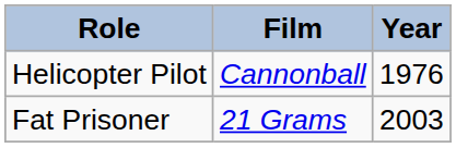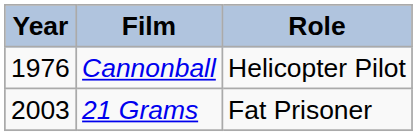 <table class="wikitable" style="font-size:95%;">
 <tr>
+<th style="background:#B0C4DE;">Year</th>
+<th style="background:#B0C4DE;">Film</th>
 <th style="background:#B0C4DE;">Role</th>
-<th style="background:#B0C4DE;">Film</th>
-<th style="background:#B0C4DE;">Year</th>
 </tr>
 <tr>
+<td>1976</td>
+<td><em><a href='#'>Cannonball</a></em></td>
 <td>Helicopter Pilot</td>
-<td><em><a href='#'>Cannonball</a></em></td>
-<td>1976</td>
 </tr>
 <tr>
+<td>2003</td>
+<td><em><a href='#'>21 Grams</a></em></td>
 <td>Fat Prisoner</td>
-<td><em><a href='#'>21 Grams</a></em></td>
-<td>2003</td>
 </tr>
 </table>
